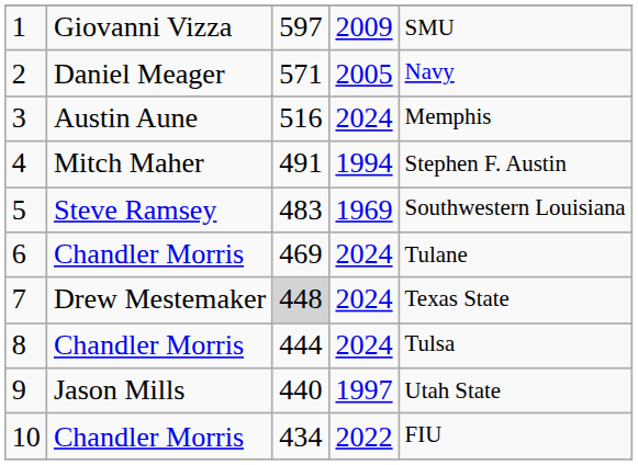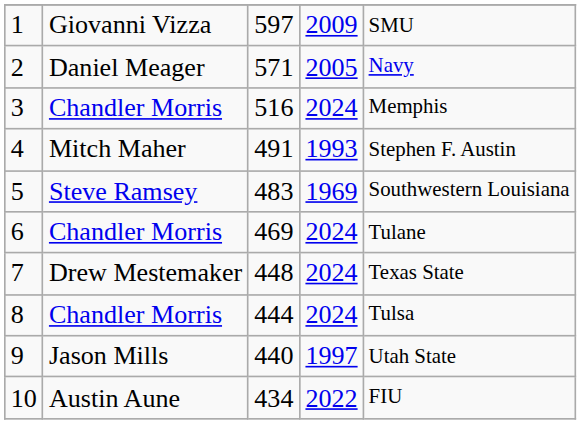 <table class="wikitable">
 <tr>
 </tr>
 <tr>
 <td>1</td>
 <td>Giovanni Vizza</td>
 <td><abbr>597</abbr></td>
 <td><a href='#'>2009</a></td>
 <td style="font-size:80%;">SMU</td>
 </tr>
 <tr>
 <td>2</td>
 <td>Daniel Meager</td>
 <td><abbr>571</abbr></td>
 <td><a href='#'>2005</a></td>
 <td style="font-size:80%;"><a href='#'>Navy</a></td>
 </tr>
 <tr>
 <td>3</td>
-<td>Austin Aune</td>
+<td><a href='#'>Chandler Morris</a></td>
 <td><abbr>516</abbr></td>
 <td><a href='#'>2024</a></td>
 <td style="font-size:80%;">Memphis</td>
 </tr>
 <tr>
 <td>4</td>
 <td>Mitch Maher</td>
 <td><abbr>491</abbr></td>
-<td><a href='#'>1994</a></td>
+<td><a href='#'>1993</a></td>
 <td style="font-size:80%;">Stephen F. Austin</td>
 </tr>
 <tr>
 <td>5</td>
 <td><a href='#'>Steve Ramsey</a></td>
 <td><abbr>483</abbr></td>
 <td><a href='#'>1969</a></td>
 <td style="font-size:80%;">Southwestern Louisiana</td>
 </tr>
 <tr>
 <td>6</td>
 <td><a href='#'>Chandler Morris</a></td>
 <td><abbr>469</abbr></td>
 <td><a href='#'>2024</a></td>
 <td style="font-size:80%;">Tulane</td>
 </tr>
 <tr>
 <td>7</td>
 <td>Drew Mestemaker</td>
-<td style="background: lightgrey;"><abbr>448</abbr></td>
+<td><abbr>448</abbr></td>
 <td><a href='#'>2024</a></td>
 <td style="font-size:80%;">Texas State</td>
 </tr>
 <tr>
 <td>8</td>
 <td><a href='#'>Chandler Morris</a></td>
 <td><abbr>444</abbr></td>
 <td><a href='#'>2024</a></td>
 <td style="font-size:80%;">Tulsa</td>
 </tr>
 <tr>
 <td>9</td>
 <td>Jason Mills</td>
 <td><abbr>440</abbr></td>
 <td><a href='#'>1997</a></td>
 <td style="font-size:80%;">Utah State</td>
 </tr>
 <tr>
 <td>10</td>
-<td><a href='#'>Chandler Morris</a></td>
+<td>Austin Aune</td>
 <td><abbr>434</abbr></td>
 <td><a href='#'>2022</a></td>
 <td style="font-size:80%;">FIU</td>
 </tr>
 </table>
